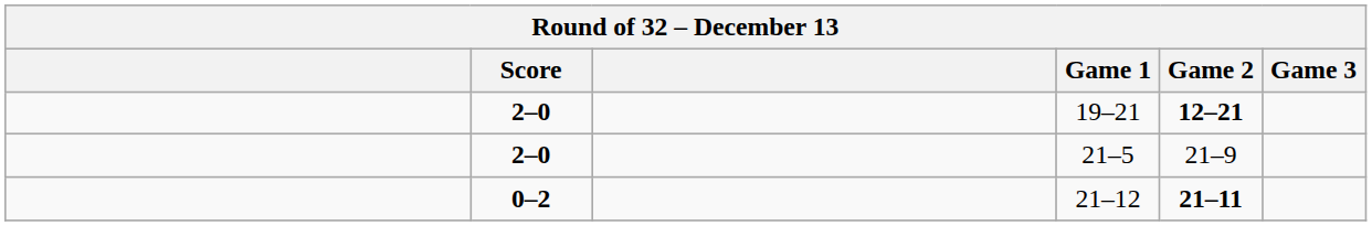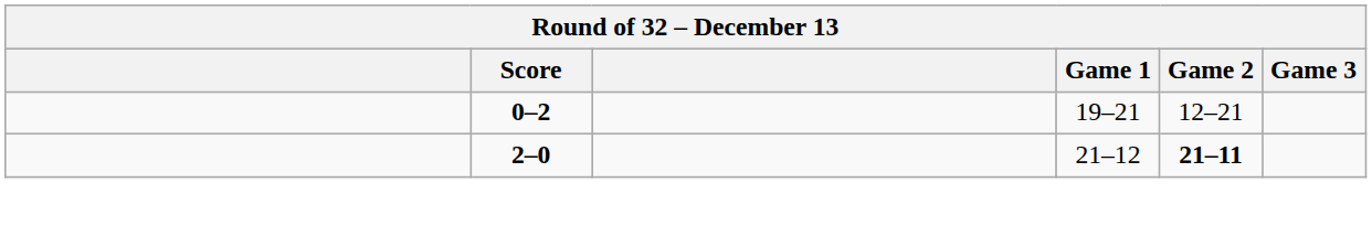 <table class="wikitable" style="text-align: center; font-size:90% ">
 <tr>
 <th colspan=6>Round of 32 – December 13</th>
 </tr>
 <tr>
 <th align="right" width="250"></th>
 <th width="60">Score</th>
 <th align="left" width="250"></th>
 <th width="50">Game 1</th>
 <th width="50">Game 2</th>
 <th width="50">Game 3</th>
 </tr>
 <tr>
 <td align=left></td>
-<td align=center><strong>2–0</strong></td>
+<td align=center><strong>0–2</strong></td>
 <td align=left><strong></strong></td>
 <td>19–21</td>
-<td><strong>12–21</strong></td>
+<td>12–21</td>
 <td></td>
 </tr>
 <tr>
 <td align=left><strong></strong></td>
 <td align=center><strong>2–0</strong></td>
 <td align=left></td>
-<td>21–5</td>
-<td>21–9</td>
-<td></td>
-</tr>
-<tr>
-<td align=left><strong></strong></td>
-<td align=center><strong>0–2</strong></td>
-<td align=left></td>
 <td>21–12</td>
 <td><strong>21–11</strong></td>
 <td></td>
 </tr>
 </table>
